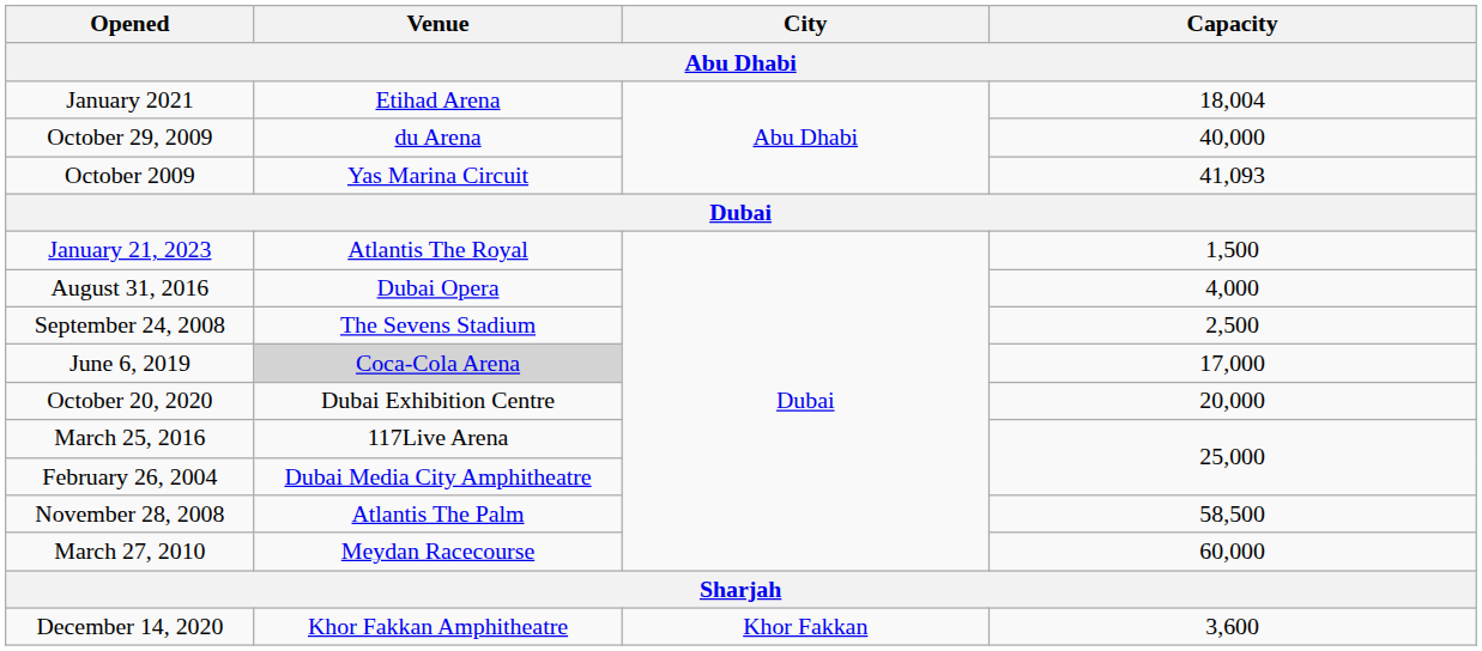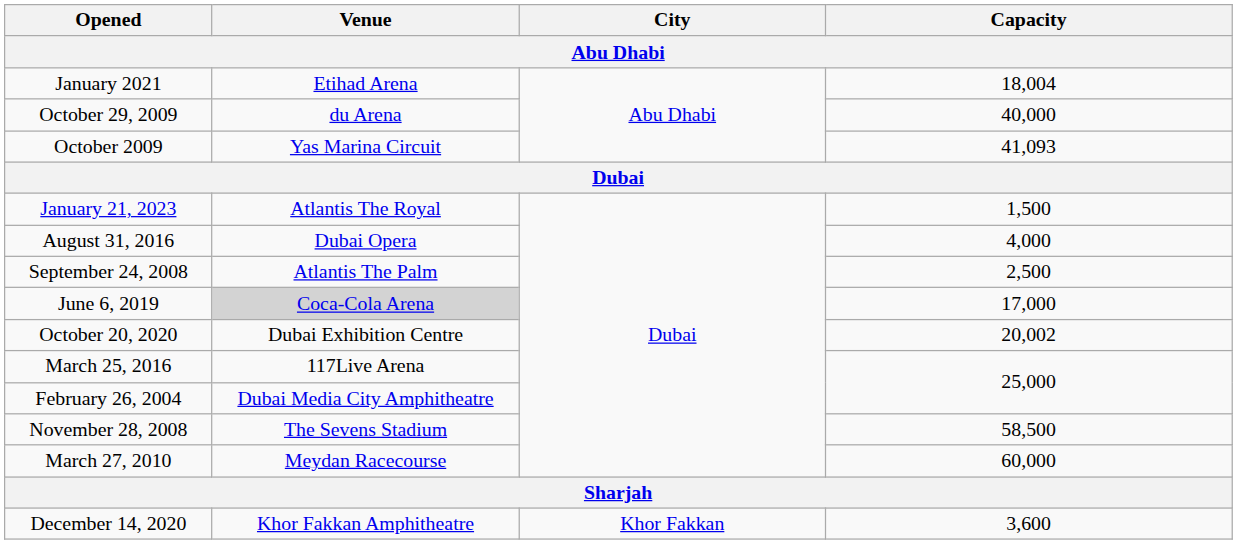 <table class="sortable wikitable" style="text-align:center;">
 <tr>
 <th scope="col" style="width:10em;">Opened</th>
 <th scope="col" style="width:15em;">Venue</th>
 <th scope="col" style="width:15em;">City</th>
 <th scope="col" style="width:20em;">Capacity</th>
 </tr>
 <tr>
 <th colspan="4"><a href='#'>Abu Dhabi</a></th>
 </tr>
 <tr>
 <td>January 2021</td>
 <td><a href='#'>Etihad Arena</a></td>
 <td rowspan="3"><a href='#'>Abu Dhabi</a></td>
 <td>18,004</td>
 </tr>
 <tr>
 <td>October 29, 2009</td>
 <td><a href='#'>du Arena</a></td>
 <td>40,000</td>
 </tr>
 <tr>
 <td>October 2009</td>
 <td><a href='#'>Yas Marina Circuit</a></td>
 <td>41,093</td>
 </tr>
 <tr>
 <th colspan="4"><a href='#'>Dubai</a></th>
 </tr>
 <tr>
 <td><a href='#'>January 21, 2023</a></td>
 <td><a href='#'>Atlantis The Royal</a></td>
 <td rowspan="9"><a href='#'>Dubai</a></td>
 <td>1,500</td>
 </tr>
 <tr>
 <td>August 31, 2016</td>
 <td><a href='#'>Dubai Opera</a></td>
 <td>4,000</td>
 </tr>
 <tr>
 <td>September 24, 2008</td>
-<td><a href='#'>The Sevens Stadium</a></td>
+<td><a href='#'>Atlantis The Palm</a></td>
 <td>2,500</td>
 </tr>
 <tr>
 <td>June 6, 2019</td>
 <td style="background: lightgrey;"><a href='#'>Coca-Cola Arena</a></td>
 <td>17,000</td>
 </tr>
 <tr>
 <td>October 20, 2020</td>
 <td>Dubai Exhibition Centre</td>
-<td>20,000</td>
+<td>20,002</td>
 </tr>
 <tr>
 <td>March 25, 2016</td>
 <td>117Live Arena</td>
 <td rowspan="2">25,000</td>
 </tr>
 <tr>
 <td>February 26, 2004</td>
 <td><a href='#'>Dubai Media City Amphitheatre</a></td>
 </tr>
 <tr>
 <td>November 28, 2008</td>
-<td><a href='#'>Atlantis The Palm</a></td>
+<td><a href='#'>The Sevens Stadium</a></td>
 <td>58,500</td>
 </tr>
 <tr>
 <td>March 27, 2010</td>
 <td><a href='#'>Meydan Racecourse</a></td>
 <td>60,000</td>
 </tr>
 <tr>
 <th colspan="4"><a href='#'>Sharjah</a></th>
 </tr>
 <tr>
 <td>December 14, 2020</td>
 <td><a href='#'>Khor Fakkan Amphitheatre</a></td>
 <td><a href='#'>Khor Fakkan</a></td>
 <td>3,600</td>
 </tr>
 </table>
